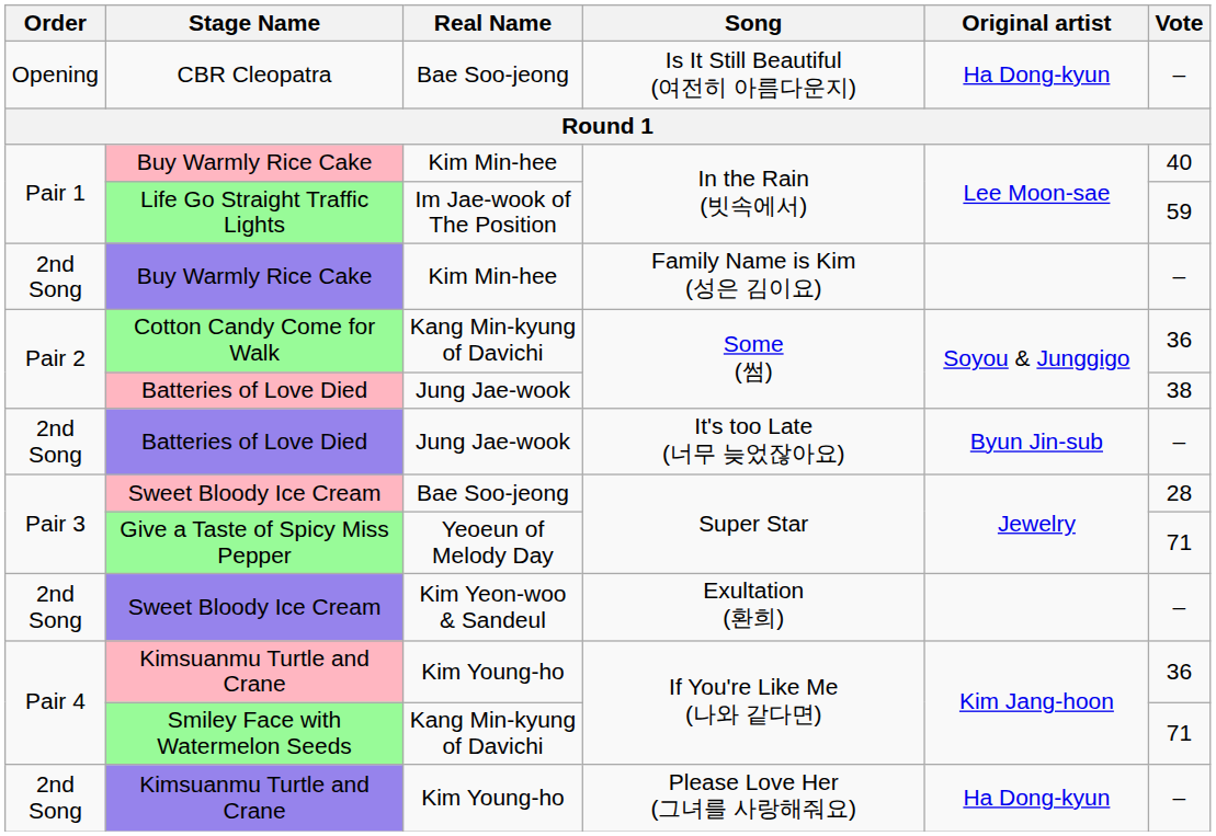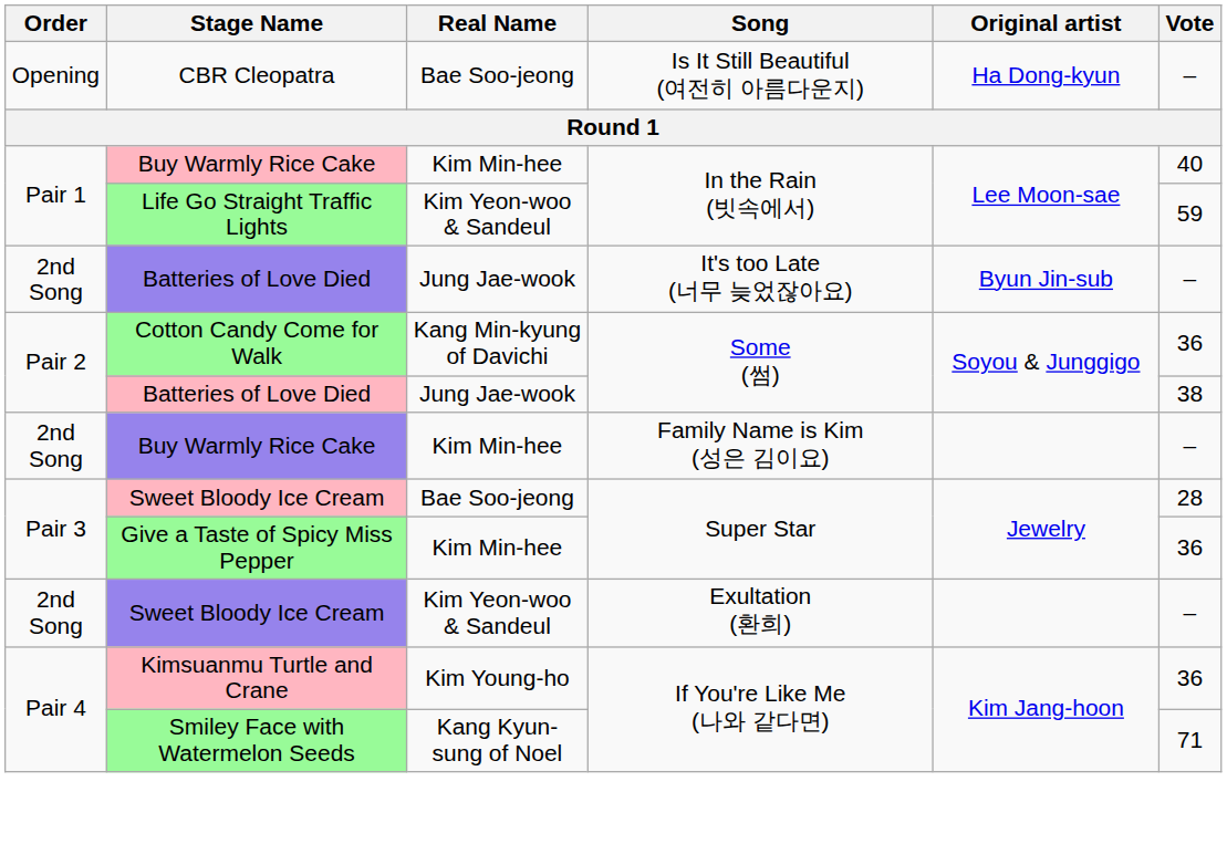 <table class="wikitable" style="text-align:center; width:95%;">
 <tr>
 <th style="width:1%;">Order</th>
 <th style="width:20%;">Stage Name</th>
 <th style="width:12%;">Real Name</th>
 <th style="width:23%;">Song</th>
 <th style="width:15%;">Original artist</th>
 <th style="width:1%;">Vote</th>
 </tr>
 <tr>
 <td>Opening</td>
 <td>CBR Cleopatra</td>
 <td>Bae Soo-jeong</td>
 <td>Is It Still Beautiful<br>(여전히 아름다운지)</td>
 <td><a href='#'>Ha Dong-kyun</a></td>
 <td>–</td>
 </tr>
 <tr>
 <th colspan=6>Round 1</th>
 </tr>
 <tr>
 <td rowspan=2>Pair 1</td>
 <td bgcolor="lightpink">Buy Warmly Rice Cake</td>
 <td>Kim Min-hee</td>
 <td rowspan=2>In the Rain<br>(빗속에서)</td>
 <td rowspan=2><a href='#'>Lee Moon-sae</a></td>
 <td>40</td>
 </tr>
 <tr>
 <td bgcolor="palegreen">Life Go Straight Traffic Lights</td>
-<td>Im Jae-wook of The Position</td>
+<td>Kim Yeon-woo & Sandeul</td>
 <td>59</td>
 </tr>
 <tr>
 <td>2nd Song</td>
-<td bgcolor="#9683EC">Buy Warmly Rice Cake</td>
-<td>Kim Min-hee</td>
-<td>Family Name is Kim<br>(성은 김이요)</td>
-<td></td>
+<td bgcolor="#9683EC">Batteries of Love Died</td>
+<td>Jung Jae-wook</td>
+<td>It's too Late<br>(너무 늦었잖아요)</td>
+<td><a href='#'>Byun Jin-sub</a></td>
 <td>–</td>
 </tr>
 <tr>
 <td rowspan=2>Pair 2</td>
 <td bgcolor="palegreen">Cotton Candy Come for Walk</td>
 <td>Kang Min-kyung of Davichi</td>
 <td rowspan=2><a href='#'>Some</a><br>(썸)</td>
 <td rowspan=2><a href='#'>Soyou</a> & <a href='#'>Junggigo</a></td>
 <td>36</td>
 </tr>
 <tr>
 <td bgcolor="lightpink">Batteries of Love Died</td>
 <td>Jung Jae-wook</td>
 <td>38</td>
 </tr>
 <tr>
 <td>2nd Song</td>
-<td bgcolor="#9683EC">Batteries of Love Died</td>
-<td>Jung Jae-wook</td>
-<td>It's too Late<br>(너무 늦었잖아요)</td>
-<td><a href='#'>Byun Jin-sub</a></td>
+<td bgcolor="#9683EC">Buy Warmly Rice Cake</td>
+<td>Kim Min-hee</td>
+<td>Family Name is Kim<br>(성은 김이요)</td>
+<td></td>
 <td>–</td>
 </tr>
 <tr>
 <td rowspan=2>Pair 3</td>
 <td bgcolor="lightpink">Sweet Bloody Ice Cream</td>
 <td>Bae Soo-jeong</td>
 <td rowspan=2>Super Star</td>
 <td rowspan=2><a href='#'>Jewelry</a></td>
 <td>28</td>
 </tr>
 <tr>
 <td bgcolor="palegreen">Give a Taste of Spicy Miss Pepper</td>
-<td>Yeoeun of Melody Day</td>
-<td>71</td>
+<td>Kim Min-hee</td>
+<td>36</td>
 </tr>
 <tr>
 <td>2nd Song</td>
 <td bgcolor="#9683EC">Sweet Bloody Ice Cream</td>
 <td>Kim Yeon-woo & Sandeul</td>
 <td>Exultation<br>(환희)</td>
 <td></td>
 <td>–</td>
 </tr>
 <tr>
 <td rowspan=2>Pair 4</td>
 <td bgcolor="lightpink">Kimsuanmu Turtle and Crane</td>
 <td>Kim Young-ho</td>
 <td rowspan=2>If You're Like Me<br>(나와 같다면)</td>
 <td rowspan=2><a href='#'>Kim Jang-hoon</a></td>
 <td>36</td>
 </tr>
 <tr>
 <td bgcolor="palegreen">Smiley Face with Watermelon Seeds</td>
-<td>Kang Min-kyung of Davichi</td>
+<td>Kang Kyun-sung of Noel</td>
 <td>71</td>
 </tr>
-<tr>
-<td>2nd Song</td>
-<td bgcolor="#9683EC">Kimsuanmu Turtle and Crane</td>
-<td>Kim Young-ho</td>
-<td>Please Love Her<br>(그녀를 사랑해줘요)</td>
-<td><a href='#'>Ha Dong-kyun</a></td>
-<td>–</td>
-</tr>
 </table>
